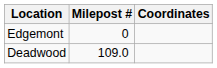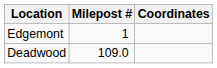 <table class="wikitable">
 <tr>
 <th>Location</th>
 <th>Milepost #</th>
 <th>Coordinates</th>
 </tr>
 <tr>
 <td>Edgemont</td>
-<td align="right">0 </td>
+<td align="right">1 </td>
 <td></td>
 </tr>
 <tr>
 <td>Deadwood</td>
 <td align="right">109.0 </td>
 <td></td>
 </tr>
 </table>
